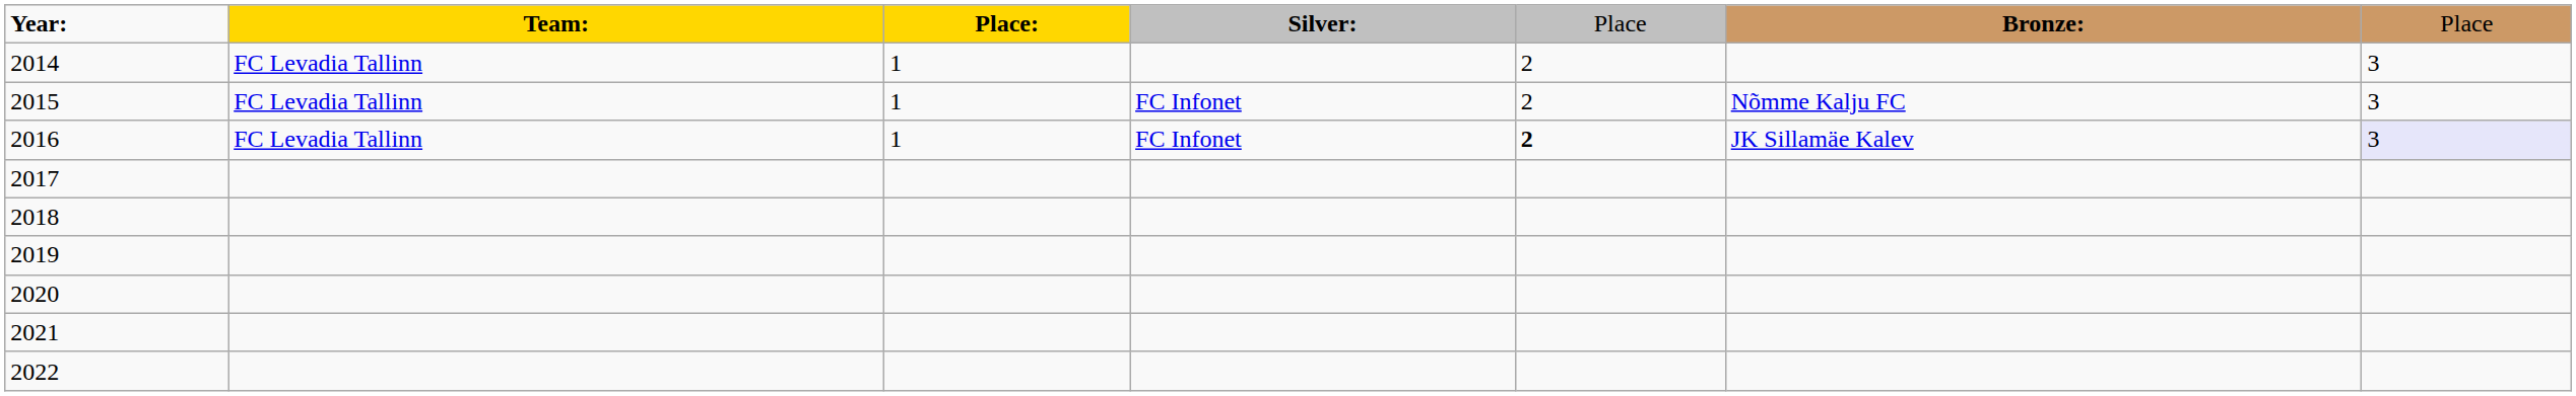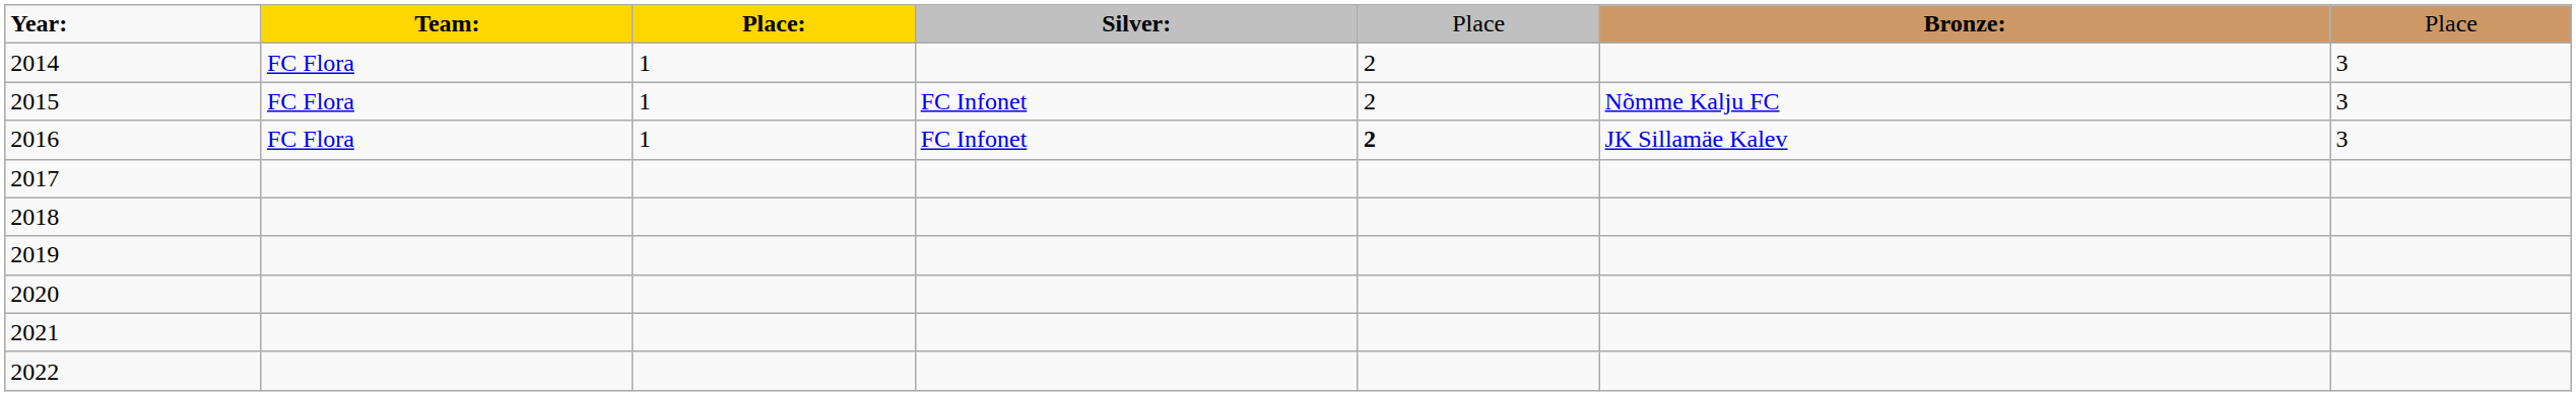 <table class="wikitable" style="width:85%;">
 <tr>
 <td><strong>Year:</strong></td>
 <td !  style="text-align:center; background:gold;"><strong>Team:</strong></td>
 <td !  style="text-align:center; background:gold;"><strong>Place:</strong></td>
 <td !  style="text-align:center; background:silver;"><strong>Silver:</strong></td>
 <td !  style="text-align:center; background:silver;">Place</td>
 <td !  style="text-align:center; background:#c96;"><strong>Bronze:</strong></td>
 <td !  style="text-align:center; background:#c96;">Place</td>
 </tr>
 <tr>
 <td>2014<br></td>
-<td><a href='#'>FC Levadia Tallinn</a></td>
+<td><a href='#'>FC Flora</a></td>
 <td>1</td>
 <td></td>
 <td>2</td>
 <td></td>
 <td>3</td>
 </tr>
 <tr>
 <td>2015<br></td>
-<td><a href='#'>FC Levadia Tallinn</a></td>
+<td><a href='#'>FC Flora</a></td>
 <td>1</td>
 <td><a href='#'>FC Infonet</a></td>
 <td>2</td>
 <td><a href='#'>Nõmme Kalju FC</a></td>
 <td>3</td>
 </tr>
 <tr>
 <td>2016<br></td>
-<td><a href='#'>FC Levadia Tallinn</a></td>
+<td><a href='#'>FC Flora</a></td>
 <td>1</td>
 <td><a href='#'>FC Infonet</a></td>
 <td><strong>2</strong></td>
 <td><a href='#'>JK Sillamäe Kalev</a></td>
-<td style="background: lavender;">3</td>
+<td>3</td>
 </tr>
 <tr>
 <td>2017<br></td>
 <td></td>
 <td></td>
 <td></td>
 <td></td>
 <td></td>
 <td></td>
 </tr>
 <tr>
 <td>2018<br></td>
 <td></td>
 <td></td>
 <td></td>
 <td></td>
 <td></td>
 <td></td>
 </tr>
 <tr>
 <td>2019<br></td>
 <td></td>
 <td></td>
 <td></td>
 <td></td>
 <td></td>
 <td></td>
 </tr>
 <tr>
 <td>2020<br></td>
 <td></td>
 <td></td>
 <td></td>
 <td></td>
 <td></td>
 <td></td>
 </tr>
 <tr>
 <td>2021<br></td>
 <td></td>
 <td></td>
 <td></td>
 <td></td>
 <td></td>
 <td></td>
 </tr>
 <tr>
 <td>2022<br></td>
 <td></td>
 <td></td>
 <td></td>
 <td></td>
 <td></td>
 <td></td>
 </tr>
 </table>
